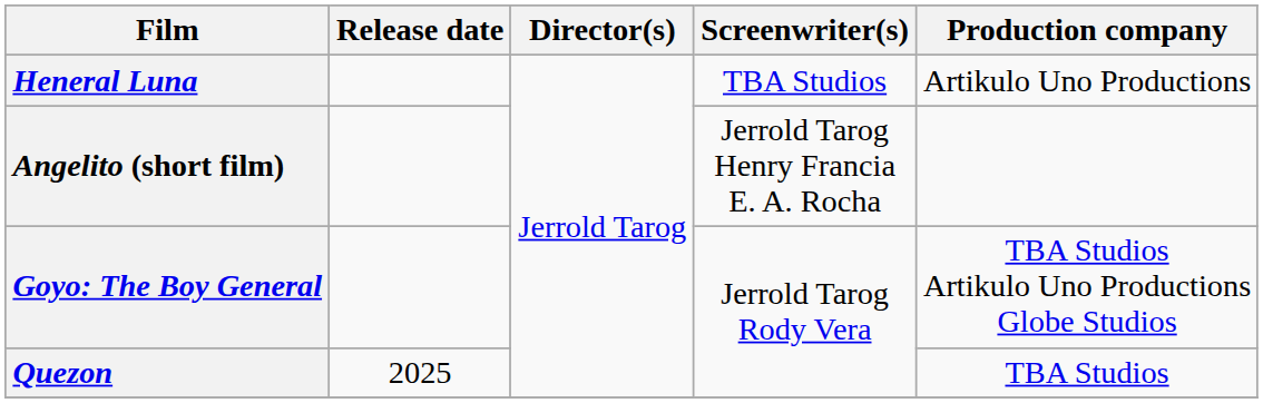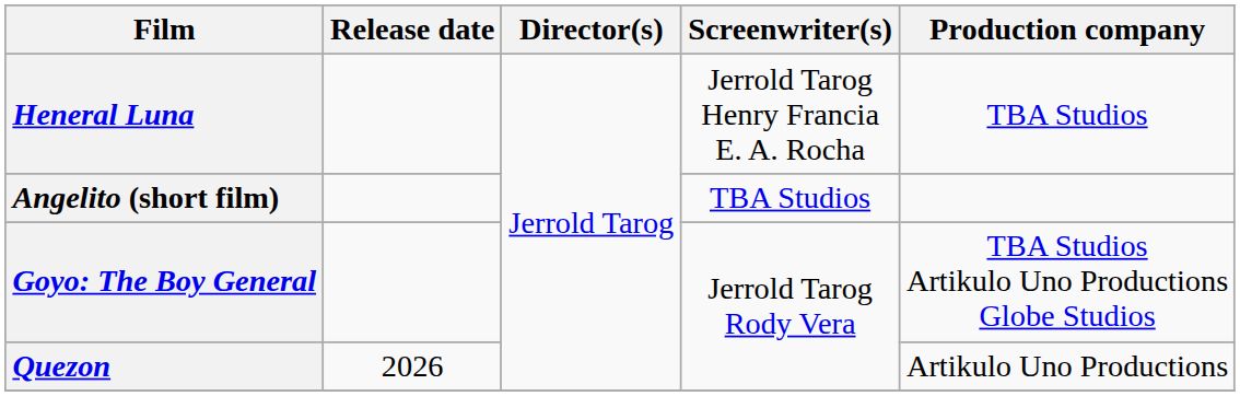 <table class="wikitable sortable plainrowheaders" style="text-align:center;">
 <tr>
 <th scope="col">Film</th>
 <th scope="col">Release date</th>
 <th scope="col">Director(s)</th>
 <th scope="col">Screenwriter(s)</th>
 <th scope="col">Production company</th>
 </tr>
 <tr>
 <th scope="row" style="text-align:left"><em><a href='#'>Heneral Luna</a></em></th>
 <td style="text-align:center"></td>
 <td rowspan=4><a href='#'>Jerrold Tarog</a></td>
+<td>Jerrold Tarog<br>Henry Francia<br>E. A. Rocha</td>
 <td><a href='#'>TBA Studios</a></td>
-<td>Artikulo Uno Productions</td>
 </tr>
 <tr>
 <th scope="row" style="text-align:left"><em>Angelito</em> (short film)</th>
 <td style="text-align:center"></td>
-<td>Jerrold Tarog<br>Henry Francia<br>E. A. Rocha</td>
+<td><a href='#'>TBA Studios</a></td>
 <td></td>
 </tr>
 <tr>
 <th scope="row" style="text-align:left"><em><a href='#'>Goyo: The Boy General</a></em></th>
 <td style="text-align:center"></td>
 <td rowspan=2>Jerrold Tarog<br><a href='#'>Rody Vera</a></td>
 <td><a href='#'>TBA Studios</a><br>Artikulo Uno Productions<br><a href='#'>Globe Studios</a></td>
 </tr>
 <tr>
 <th scope="row" style="text-align:left"><em><a href='#'>Quezon</a></em></th>
-<td style="text-align:center">2025</td>
-<td><a href='#'>TBA Studios</a></td>
+<td style="text-align:center">2026</td>
+<td>Artikulo Uno Productions</td>
 </tr>
 <tr>
 </tr>
 </table>
